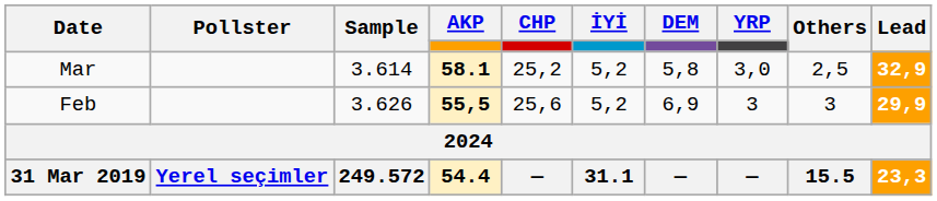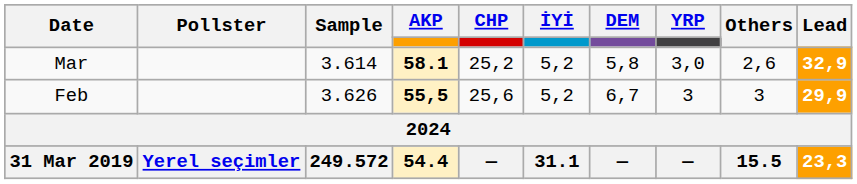 <table class="wikitable mw-collapsible" style="text-align:center; font-size:85%; line-height:14px;">
 <tr>
 <th rowspan="2">Date</th>
 <th rowspan="2">Pollster</th>
 <th rowspan="2">Sample</th>
 <th style="width:3em;"><a href='#'>AKP</a></th>
 <th style="width:3em;"><a href='#'>CHP</a></th>
 <th style="width:3em;"><a href='#'>İYİ</a></th>
 <th style="width:3em;"><a href='#'>DEM</a></th>
 <th style="width:3em;"><a href='#'>YRP</a></th>
 <th rowspan="2">Others</th>
 <th rowspan="2">Lead</th>
 </tr>
 <tr>
 <th style="background:#fda000;"></th>
 <th style="background:#d40000;"></th>
 <th style="background:#0099cc;"></th>
 <th style="background:#734B9C;"></th>
 <th style="background:#414042;"></th>
 </tr>
 <tr>
 <td>Mar</td>
 <td></td>
 <td>3.614</td>
 <td style="background:#FFF1C4"><strong>58.1</strong></td>
 <td>25,2</td>
 <td>5,2</td>
 <td>5,8</td>
 <td>3,0</td>
-<td>2,5</td>
+<td>2,6</td>
 <th style="background:#fda000; color:white;">32,9</th>
 </tr>
 <tr>
 <td>Feb</td>
 <td></td>
 <td>3.626</td>
 <td style="background:#FFF1C4"><strong>55,5</strong></td>
 <td>25,6</td>
 <td>5,2</td>
-<td>6,9</td>
+<td>6,7</td>
 <td>3</td>
 <td>3</td>
 <th style="background:#fda000; color:white;">29,9</th>
 </tr>
 <tr>
 <th colspan="10">2024</th>
 </tr>
 <tr>
 <th>31 Mar 2019</th>
 <th><a href='#'>Yerel seçimler</a></th>
 <th>249.572</th>
 <th style="background:#FFF1C4"><strong>54.4</strong></th>
 <th>—</th>
 <th>31.1</th>
 <th>—</th>
 <th>—</th>
 <th>15.5</th>
 <th style="background:#fda000; color:white;">23,3</th>
 </tr>
 </table>
